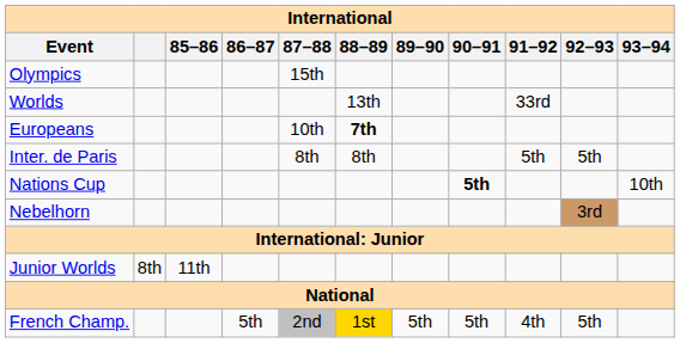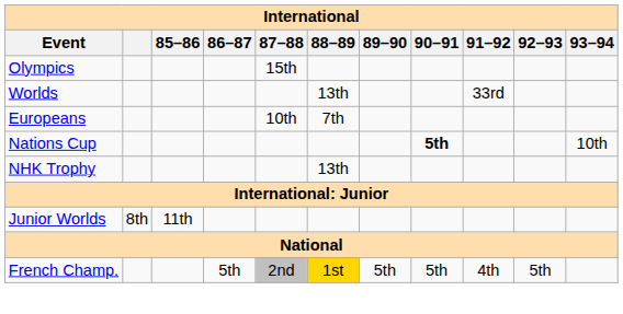 <table class="wikitable" style="text-align:center">
 <tr>
 <th style="background-color: #ffdead; " colspan=11 align=center>International</th>
 </tr>
 <tr>
 <th>Event</th>
 <th></th>
 <th>85–86</th>
 <th>86–87</th>
 <th>87–88</th>
 <th>88–89</th>
 <th>89–90</th>
 <th>90–91</th>
 <th>91–92</th>
 <th>92–93</th>
 <th>93–94</th>
 </tr>
 <tr>
 <td align=left><a href='#'>Olympics</a></td>
 <td></td>
 <td></td>
 <td></td>
 <td>15th</td>
 <td></td>
 <td></td>
 <td></td>
 <td></td>
 <td></td>
 <td></td>
 </tr>
 <tr>
 <td align=left><a href='#'>Worlds</a></td>
 <td></td>
 <td></td>
 <td></td>
 <td></td>
 <td>13th</td>
 <td></td>
 <td></td>
 <td>33rd</td>
 <td></td>
 <td></td>
 </tr>
 <tr>
 <td align=left><a href='#'>Europeans</a></td>
 <td></td>
 <td></td>
 <td></td>
 <td>10th</td>
-<td><strong>7th</strong></td>
+<td>7th</td>
 <td></td>
 <td></td>
 <td></td>
 <td></td>
-<td></td>
-</tr>
-<tr>
-<td align=left><a href='#'>Inter. de Paris</a></td>
-<td></td>
-<td></td>
-<td></td>
-<td>8th</td>
-<td>8th</td>
-<td></td>
-<td></td>
-<td>5th</td>
-<td>5th</td>
 <td></td>
 </tr>
 <tr>
 <td align=left><a href='#'>Nations Cup</a></td>
 <td></td>
 <td></td>
 <td></td>
 <td></td>
 <td></td>
 <td></td>
 <td><strong>5th</strong></td>
 <td></td>
 <td></td>
 <td>10th</td>
 </tr>
 <tr>
-<td align=left><a href='#'>Nebelhorn</a></td>
+<td align=left><a href='#'>NHK Trophy</a></td>
 <td></td>
 <td></td>
 <td></td>
 <td></td>
+<td>13th</td>
 <td></td>
 <td></td>
 <td></td>
 <td></td>
-<td bgcolor=cc9966>3rd</td>
 <td></td>
 </tr>
 <tr>
 <th style="background-color: #ffdead; " colspan=11 align=center>International: Junior</th>
 </tr>
 <tr>
 <td align=left><a href='#'>Junior Worlds</a></td>
 <td>8th</td>
 <td>11th</td>
 <td></td>
 <td></td>
 <td></td>
 <td></td>
 <td></td>
 <td></td>
 <td></td>
 <td></td>
 </tr>
 <tr>
 <th style="background-color: #ffdead; " colspan=11 align=center>National</th>
 </tr>
 <tr>
 <td align=left><a href='#'>French Champ.</a></td>
 <td></td>
 <td></td>
 <td>5th</td>
 <td bgcolor=silver>2nd</td>
 <td bgcolor=gold>1st</td>
 <td>5th</td>
 <td>5th</td>
 <td>4th</td>
 <td>5th</td>
 <td></td>
 </tr>
 </table>
